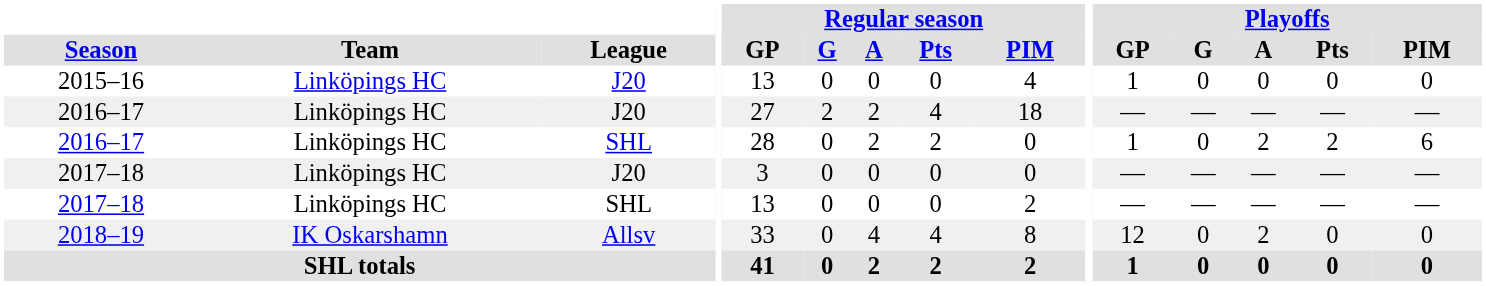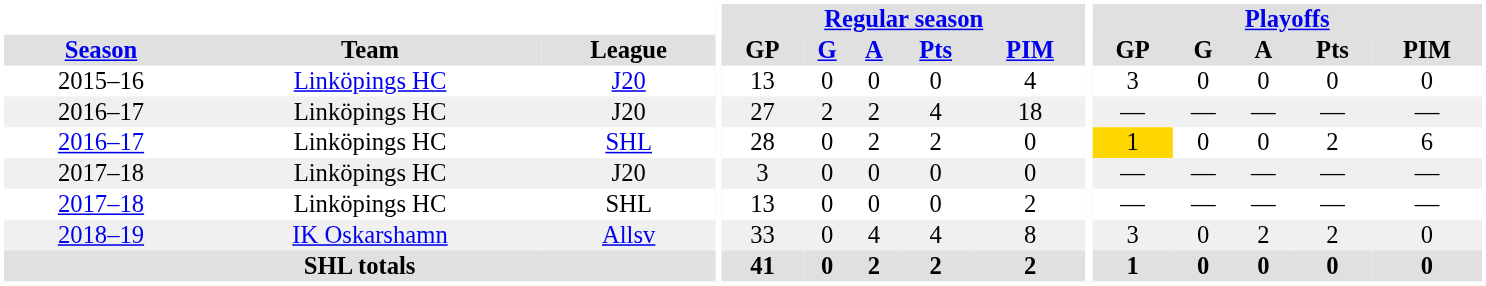 <table border="0" cellpadding="1" cellspacing="0" style="text-align:center; width:60em">
 <tr bgcolor="#e0e0e0">
 <th colspan="3" bgcolor="#ffffff"></th>
 <th rowspan="99" bgcolor="#ffffff"></th>
 <th colspan="5"><a href='#'>Regular season</a></th>
 <th rowspan="99" bgcolor="#ffffff"></th>
 <th colspan="5"><a href='#'>Playoffs</a></th>
 </tr>
 <tr bgcolor="#e0e0e0">
 <th><a href='#'>Season</a></th>
 <th>Team</th>
 <th>League</th>
 <th>GP</th>
 <th><a href='#'>G</a></th>
 <th><a href='#'>A</a></th>
 <th><a href='#'>Pts</a></th>
 <th><a href='#'>PIM</a></th>
 <th>GP</th>
 <th>G</th>
 <th>A</th>
 <th>Pts</th>
 <th>PIM</th>
 </tr>
 <tr>
 <td>2015–16</td>
 <td><a href='#'>Linköpings HC</a></td>
 <td><a href='#'>J20</a></td>
 <td>13</td>
 <td>0</td>
 <td>0</td>
 <td>0</td>
 <td>4</td>
-<td>1</td>
+<td>3</td>
 <td>0</td>
 <td>0</td>
 <td>0</td>
 <td>0</td>
 </tr>
 <tr bgcolor="#f0f0f0">
 <td>2016–17</td>
 <td>Linköpings HC</td>
 <td>J20</td>
 <td>27</td>
 <td>2</td>
 <td>2</td>
 <td>4</td>
 <td>18</td>
 <td>—</td>
 <td>—</td>
 <td>—</td>
 <td>—</td>
 <td>—</td>
 </tr>
 <tr>
 <td><a href='#'>2016–17</a></td>
 <td>Linköpings HC</td>
 <td><a href='#'>SHL</a></td>
 <td>28</td>
 <td>0</td>
 <td>2</td>
 <td>2</td>
 <td>0</td>
-<td>1</td>
+<td style="background: gold;">1</td>
 <td>0</td>
-<td>2</td>
+<td>0</td>
 <td>2</td>
 <td>6</td>
 </tr>
 <tr bgcolor="#f0f0f0">
 <td>2017–18</td>
 <td>Linköpings HC</td>
 <td>J20</td>
 <td>3</td>
 <td>0</td>
 <td>0</td>
 <td>0</td>
 <td>0</td>
 <td>—</td>
 <td>—</td>
 <td>—</td>
 <td>—</td>
 <td>—</td>
 </tr>
 <tr>
 <td><a href='#'>2017–18</a></td>
 <td>Linköpings HC</td>
 <td>SHL</td>
 <td>13</td>
 <td>0</td>
 <td>0</td>
 <td>0</td>
 <td>2</td>
 <td>—</td>
 <td>—</td>
 <td>—</td>
 <td>—</td>
 <td>—</td>
 </tr>
 <tr bgcolor="#f0f0f0">
 <td><a href='#'>2018–19</a></td>
 <td><a href='#'>IK Oskarshamn</a></td>
 <td><a href='#'>Allsv</a></td>
 <td>33</td>
 <td>0</td>
 <td>4</td>
 <td>4</td>
 <td>8</td>
-<td>12</td>
+<td>3</td>
 <td>0</td>
 <td>2</td>
-<td>0</td>
+<td>2</td>
 <td>0</td>
 </tr>
 <tr bgcolor="#e0e0e0">
 <th colspan="3">SHL totals</th>
 <th>41</th>
 <th>0</th>
 <th>2</th>
 <th>2</th>
 <th>2</th>
 <th>1</th>
 <th>0</th>
 <th>0</th>
 <th>0</th>
 <th>0</th>
 </tr>
 </table>
